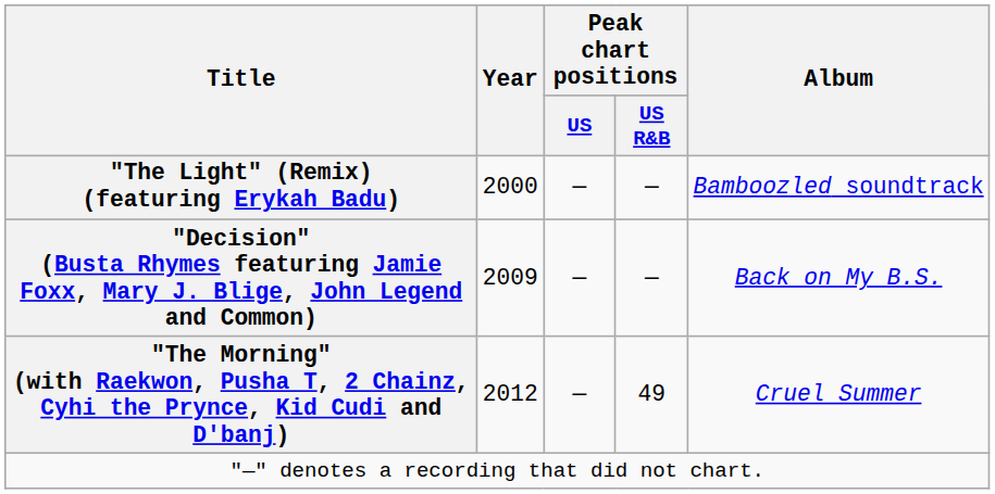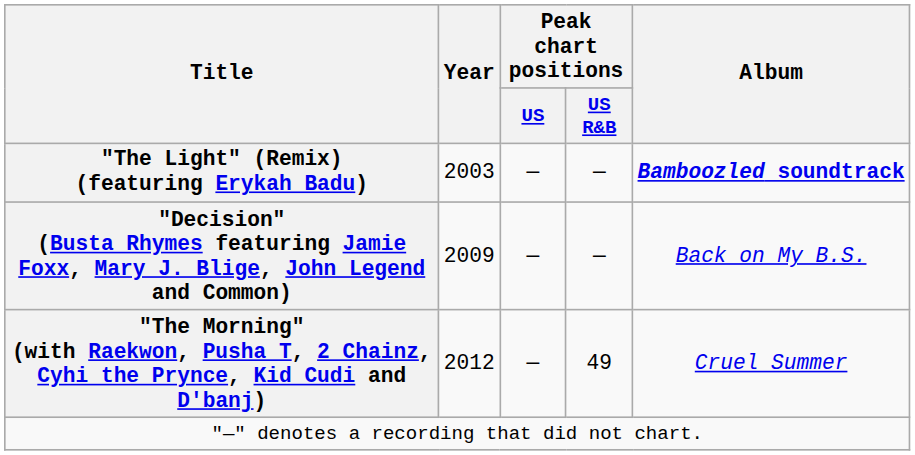 <table class="wikitable plainrowheaders" style="text-align:center;">
 <tr>
 <th scope="col" rowspan="2" style="width:20em;">Title</th>
 <th scope="col" rowspan="2">Year</th>
 <th scope="col" colspan="2">Peak chart positions</th>
 <th scope="col" rowspan="2">Album</th>
 </tr>
 <tr>
 <th scope="col" style="width:3em;font-size:90%;"><a href='#'>US</a></th>
 <th scope="col" style="width:3em;font-size:90%;"><a href='#'>US<br>R&B</a><br></th>
 </tr>
 <tr>
 <th scope="row">"The Light" (Remix)<br><span>(featuring <a href='#'>Erykah Badu</a>)</span></th>
-<td>2000</td>
+<td>2003</td>
 <td>—</td>
 <td>—</td>
-<td><a href='#'><em>Bamboozled</em> soundtrack</a></td>
+<td><strong><a href='#'><em>Bamboozled</em> soundtrack</a></strong></td>
 </tr>
 <tr>
 <th scope="row">"Decision"<br><span>(<a href='#'>Busta Rhymes</a> featuring <a href='#'>Jamie Foxx</a>, <a href='#'>Mary J. Blige</a>, <a href='#'>John Legend</a> and Common)</span></th>
 <td>2009</td>
 <td>—</td>
 <td>—</td>
 <td><em><a href='#'>Back on My B.S.</a></em></td>
 </tr>
 <tr>
 <th scope="row">"The Morning"<br><span>(with <a href='#'>Raekwon</a>, <a href='#'>Pusha T</a>, <a href='#'>2 Chainz</a>, <a href='#'>Cyhi the Prynce</a>, <a href='#'>Kid Cudi</a> and <a href='#'>D'banj</a>)</span></th>
 <td>2012</td>
 <td>—</td>
 <td>49</td>
 <td><em><a href='#'>Cruel Summer</a></em></td>
 </tr>
 <tr>
 <td colspan="14" style="font-size:90%">"—" denotes a recording that did not chart.</td>
 </tr>
 </table>
